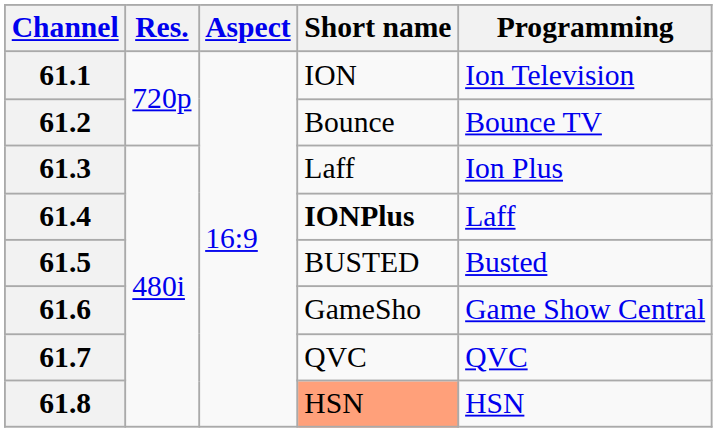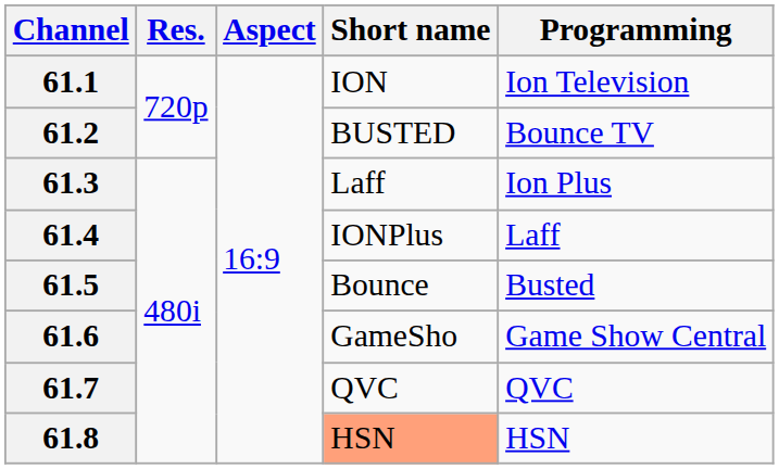 <table class="wikitable">
 <tr>
 <th scope="col"><a href='#'>Channel</a></th>
 <th scope="col"><a href='#'>Res.</a></th>
 <th scope="col"><a href='#'>Aspect</a></th>
 <th scope="col">Short name</th>
 <th scope="col">Programming</th>
 </tr>
 <tr>
 <th scope="row">61.1</th>
 <td rowspan="2"><a href='#'>720p</a></td>
 <td rowspan="8"><a href='#'>16:9</a></td>
 <td>ION</td>
 <td><a href='#'>Ion Television</a></td>
 </tr>
 <tr>
 <th scope="row">61.2</th>
-<td>Bounce</td>
+<td>BUSTED</td>
 <td><a href='#'>Bounce TV</a></td>
 </tr>
 <tr>
 <th scope="row">61.3</th>
 <td rowspan="6"><a href='#'>480i</a></td>
 <td>Laff</td>
 <td><a href='#'>Ion Plus</a></td>
 </tr>
 <tr>
 <th scope="row">61.4</th>
-<td><strong>IONPlus</strong></td>
+<td>IONPlus</td>
 <td><a href='#'>Laff</a></td>
 </tr>
 <tr>
 <th scope="row">61.5</th>
-<td>BUSTED</td>
+<td>Bounce</td>
 <td><a href='#'>Busted</a></td>
 </tr>
 <tr>
 <th scope="row">61.6</th>
 <td>GameSho</td>
 <td><a href='#'>Game Show Central</a></td>
 </tr>
 <tr>
 <th scope="row">61.7</th>
 <td>QVC</td>
 <td><a href='#'>QVC</a></td>
 </tr>
 <tr>
 <th scope="row">61.8</th>
 <td style="background: lightsalmon;">HSN</td>
 <td><a href='#'>HSN</a></td>
 </tr>
 </table>
